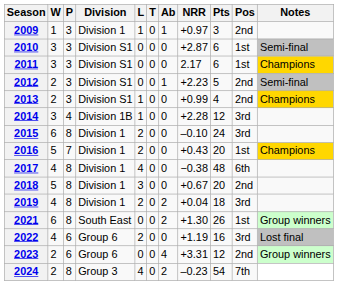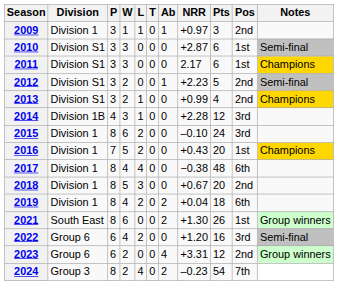 <table class="wikitable sortable">
 <tr>
 <th>Season</th>
+<th>Division</th>
+<th scope="col">P</th>
 <th scope="col">W</th>
-<th scope="col">P</th>
-<th>Division</th>
 <th scope="col">L</th>
 <th scope="col">T</th>
 <th scope="col">Ab</th>
 <th scope="col">NRR</th>
 <th scope="col">Pts</th>
 <th scope="col">Pos</th>
 <th>Notes</th>
 </tr>
 <tr>
 <th><a href='#'>2009</a></th>
+<td>Division 1</td>
+<td>3</td>
 <td>1</td>
-<td>3</td>
-<td>Division 1</td>
 <td>1</td>
 <td>0</td>
 <td>1</td>
 <td>+0.97</td>
 <td>3</td>
 <td>2nd</td>
 <td></td>
 </tr>
 <tr>
 <th><a href='#'>2010</a></th>
+<td>Division S1</td>
 <td>3</td>
 <td>3</td>
-<td>Division S1</td>
 <td>0</td>
 <td>0</td>
 <td>0</td>
 <td>+2.87</td>
 <td>6</td>
 <td>1st</td>
 <td style="background: silver;">Semi-final</td>
 </tr>
 <tr>
 <th><a href='#'>2011</a></th>
+<td>Division S1</td>
 <td>3</td>
 <td>3</td>
-<td>Division S1</td>
 <td>0</td>
 <td>0</td>
 <td>0</td>
 <td>2.17</td>
 <td>6</td>
 <td>1st</td>
 <td style="background: gold;">Champions</td>
 </tr>
 <tr>
 <th><a href='#'>2012</a></th>
+<td>Division S1</td>
+<td>3</td>
 <td>2</td>
-<td>3</td>
-<td>Division S1</td>
 <td>0</td>
 <td>0</td>
 <td>1</td>
 <td>+2.23</td>
 <td>5</td>
 <td>2nd</td>
 <td style="background: silver;">Semi-final</td>
 </tr>
 <tr>
 <th><a href='#'>2013</a></th>
+<td>Division S1</td>
+<td>3</td>
 <td>2</td>
-<td>3</td>
-<td>Division S1</td>
 <td>1</td>
 <td>0</td>
 <td>0</td>
 <td>+0.99</td>
 <td>4</td>
 <td>2nd</td>
 <td style="background: gold;">Champions</td>
 </tr>
 <tr>
 <th><a href='#'>2014</a></th>
+<td>Division 1B</td>
+<td>4</td>
 <td>3</td>
-<td>4</td>
-<td>Division 1B</td>
 <td>1</td>
 <td>0</td>
 <td>0</td>
 <td>+2.28</td>
 <td>12</td>
 <td>3rd</td>
 <td></td>
 </tr>
 <tr>
 <th><a href='#'>2015</a></th>
+<td>Division 1</td>
+<td>8</td>
 <td>6</td>
-<td>8</td>
-<td>Division 1</td>
 <td>2</td>
 <td>0</td>
 <td>0</td>
 <td>–0.10</td>
 <td>24</td>
 <td>3rd</td>
 <td></td>
 </tr>
 <tr>
 <th><a href='#'>2016</a></th>
+<td>Division 1</td>
+<td>7</td>
 <td>5</td>
-<td>7</td>
-<td>Division 1</td>
 <td>2</td>
 <td>0</td>
 <td>0</td>
 <td>+0.43</td>
 <td>20</td>
 <td>1st</td>
 <td style="background: gold;">Champions</td>
 </tr>
 <tr>
 <th><a href='#'>2017</a></th>
+<td>Division 1</td>
+<td>8</td>
 <td>4</td>
-<td>8</td>
-<td>Division 1</td>
 <td>4</td>
 <td>0</td>
 <td>0</td>
 <td>−0.38</td>
 <td>48</td>
 <td>6th</td>
 <td></td>
 </tr>
 <tr>
 <th><a href='#'>2018</a></th>
+<td>Division 1</td>
+<td>8</td>
 <td>5</td>
-<td>8</td>
-<td>Division 1</td>
 <td>3</td>
 <td>0</td>
 <td>0</td>
 <td>+0.67</td>
 <td>20</td>
 <td>2nd</td>
 <td></td>
 </tr>
 <tr>
 <th><a href='#'>2019</a></th>
+<td>Division 1</td>
+<td>8</td>
 <td>4</td>
-<td>8</td>
-<td>Division 1</td>
 <td>2</td>
 <td>0</td>
 <td>2</td>
 <td>+0.04</td>
 <td>18</td>
-<td>3rd</td>
+<td>6th</td>
 <td></td>
 </tr>
 <tr>
 <th><a href='#'>2021</a></th>
+<td>South East</td>
+<td>8</td>
 <td>6</td>
-<td>8</td>
-<td>South East</td>
 <td>0</td>
 <td>0</td>
 <td>2</td>
 <td>+1.30</td>
 <td>26</td>
 <td>1st</td>
 <td style="background: #cfc;">Group winners</td>
 </tr>
 <tr>
 <th><a href='#'>2022</a></th>
+<td>Group 6</td>
+<td>6</td>
 <td>4</td>
-<td>6</td>
-<td>Group 6</td>
 <td>2</td>
 <td>0</td>
 <td>0</td>
-<td>+1.19</td>
+<td>+1.20</td>
 <td>16</td>
 <td>3rd</td>
-<td style="background: silver;">Lost final</td>
+<td style="background: silver;">Semi-final</td>
 </tr>
 <tr>
 <th><a href='#'>2023</a></th>
+<td>Group 6</td>
+<td>6</td>
 <td>2</td>
-<td>6</td>
-<td>Group 6</td>
 <td>0</td>
 <td>0</td>
 <td>4</td>
 <td>+3.31</td>
 <td>12</td>
 <td>2nd</td>
 <td style="background: #cfc;">Group winners</td>
 </tr>
 <tr>
 <th scope="row"><a href='#'>2024</a></th>
+<td>Group 3</td>
+<td>8</td>
 <td>2</td>
-<td>8</td>
-<td>Group 3</td>
 <td>4</td>
 <td>0</td>
 <td>2</td>
 <td>–0.23</td>
 <td>54</td>
 <td>7th</td>
 <td style="background: white;"></td>
 </tr>
 </table>
